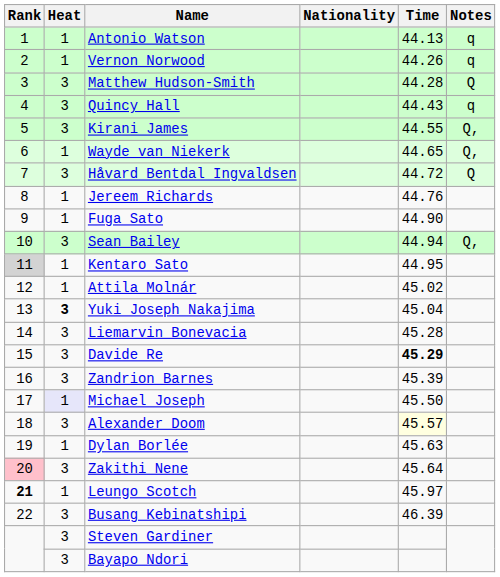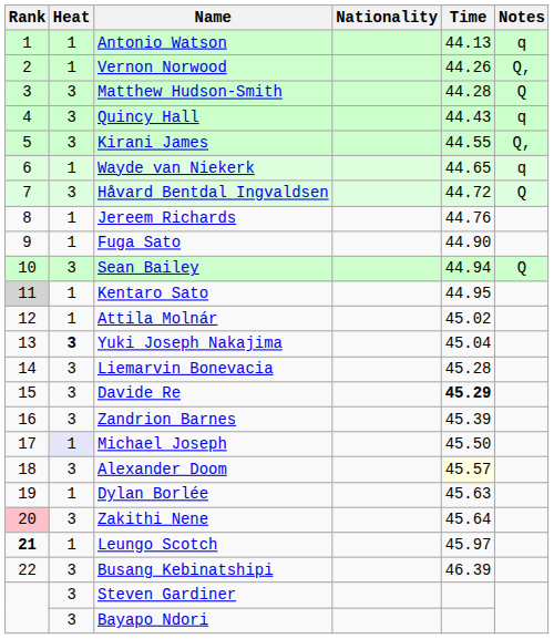 <table class="wikitable sortable" style="text-align:center">
 <tr>
 <th>Rank</th>
 <th>Heat</th>
 <th>Name</th>
 <th>Nationality</th>
 <th>Time</th>
 <th>Notes</th>
 </tr>
 <tr bgcolor=ccffcc>
 <td>1</td>
 <td>1</td>
 <td align="left"><a href='#'>Antonio Watson</a></td>
 <td align="left"></td>
 <td>44.13</td>
 <td>q</td>
 </tr>
 <tr bgcolor=ccffcc>
 <td>2</td>
 <td>1</td>
 <td align="left"><a href='#'>Vernon Norwood</a></td>
 <td align="left"></td>
 <td>44.26</td>
-<td>q</td>
+<td>Q, </td>
 </tr>
 <tr bgcolor=ccffcc>
 <td>3</td>
 <td>3</td>
 <td align="left"><a href='#'>Matthew Hudson-Smith</a></td>
 <td align="left"></td>
 <td>44.28</td>
 <td>Q</td>
 </tr>
 <tr bgcolor=ccffcc>
 <td>4</td>
 <td>3</td>
 <td align="left"><a href='#'>Quincy Hall</a></td>
 <td align="left"></td>
 <td>44.43</td>
 <td>q</td>
 </tr>
 <tr bgcolor=ccffcc>
 <td>5</td>
 <td>3</td>
 <td align="left"><a href='#'>Kirani James</a></td>
 <td align="left"></td>
 <td>44.55</td>
 <td>Q, </td>
 </tr>
 <tr bgcolor=ddffdd>
 <td>6</td>
 <td>1</td>
 <td align="left"><a href='#'>Wayde van Niekerk</a></td>
 <td align="left"></td>
 <td>44.65</td>
-<td>Q, </td>
+<td>q</td>
 </tr>
 <tr bgcolor=ddffdd>
 <td>7</td>
 <td>3</td>
 <td align="left"><a href='#'>Håvard Bentdal Ingvaldsen</a></td>
 <td align="left"></td>
 <td>44.72</td>
 <td>Q</td>
 </tr>
 <tr>
 <td>8</td>
 <td>1</td>
 <td align="left"><a href='#'>Jereem Richards</a></td>
 <td align="left"></td>
 <td>44.76</td>
 <td></td>
 </tr>
 <tr>
 <td>9</td>
 <td>1</td>
 <td align="left"><a href='#'>Fuga Sato</a></td>
 <td align="left"></td>
 <td>44.90</td>
 <td></td>
 </tr>
 <tr bgcolor=ccffcc>
 <td>10</td>
 <td>3</td>
 <td align="left"><a href='#'>Sean Bailey</a></td>
 <td align="left"></td>
 <td>44.94</td>
-<td>Q, </td>
+<td>Q</td>
 </tr>
 <tr>
 <td style="background: lightgrey;">11</td>
 <td>1</td>
 <td align="left"><a href='#'>Kentaro Sato</a></td>
 <td align="left"></td>
 <td>44.95</td>
 <td></td>
 </tr>
 <tr>
 <td>12</td>
 <td>1</td>
 <td align="left"><a href='#'>Attila Molnár</a></td>
 <td align="left"></td>
 <td>45.02</td>
 <td></td>
 </tr>
 <tr>
 <td>13</td>
 <td><strong>3</strong></td>
 <td align="left"><a href='#'>Yuki Joseph Nakajima</a></td>
 <td align="left"></td>
 <td>45.04</td>
 <td></td>
 </tr>
 <tr>
 <td>14</td>
 <td>3</td>
 <td align="left"><a href='#'>Liemarvin Bonevacia</a></td>
 <td align="left"></td>
 <td>45.28</td>
 <td></td>
 </tr>
 <tr>
 <td>15</td>
 <td>3</td>
 <td align="left"><a href='#'>Davide Re</a></td>
 <td align="left"></td>
 <td><strong>45.29</strong></td>
 <td></td>
 </tr>
 <tr>
 <td>16</td>
 <td>3</td>
 <td align="left"><a href='#'>Zandrion Barnes</a></td>
 <td align="left"></td>
 <td>45.39</td>
 <td></td>
 </tr>
 <tr>
 <td>17</td>
 <td style="background: lavender;">1</td>
 <td align="left"><a href='#'>Michael Joseph</a></td>
 <td align="left"></td>
 <td>45.50</td>
 <td></td>
 </tr>
 <tr>
 <td>18</td>
 <td>3</td>
 <td align="left"><a href='#'>Alexander Doom</a></td>
 <td align="left"></td>
 <td style="background: lightyellow;">45.57</td>
 <td></td>
 </tr>
 <tr>
 <td>19</td>
 <td>1</td>
 <td align="left"><a href='#'>Dylan Borlée</a></td>
 <td align="left"></td>
 <td>45.63</td>
 <td></td>
 </tr>
 <tr>
 <td style="background: pink;">20</td>
 <td>3</td>
 <td align="left"><a href='#'>Zakithi Nene</a></td>
 <td align="left"></td>
 <td>45.64</td>
 <td></td>
 </tr>
 <tr>
 <td><strong>21</strong></td>
 <td>1</td>
 <td align="left"><a href='#'>Leungo Scotch</a></td>
 <td align="left"></td>
 <td>45.97</td>
 <td></td>
 </tr>
 <tr>
 <td>22</td>
 <td>3</td>
 <td align="left"><a href='#'>Busang Kebinatshipi</a></td>
 <td align="left"></td>
 <td>46.39</td>
 <td></td>
 </tr>
 <tr>
 <td rowspan=2></td>
 <td>3</td>
 <td align="left"><a href='#'>Steven Gardiner</a></td>
 <td align="left"></td>
 <td></td>
 <td rowspan=2></td>
 </tr>
 <tr>
 <td>3</td>
 <td align="left"><a href='#'>Bayapo Ndori</a></td>
 <td align="left"></td>
 <td></td>
 </tr>
 </table>
